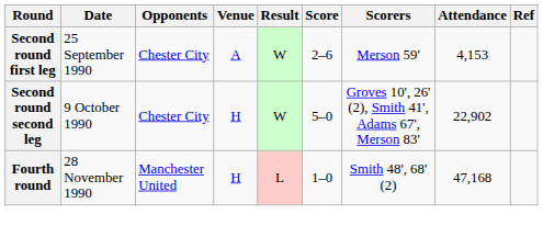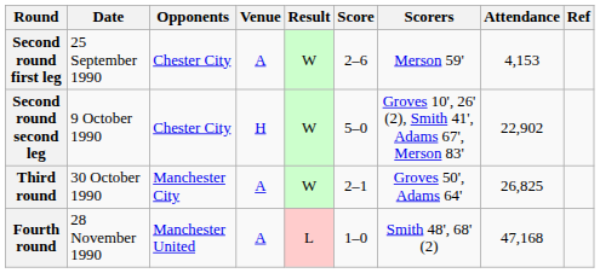 <table class="wikitable plainrowheaders" style="text-align:center">
 <tr>
 <th scope="col">Round</th>
 <th scope="col">Date</th>
 <th scope="col">Opponents</th>
 <th scope="col">Venue</th>
 <th scope="col">Result</th>
 <th scope="col">Score</th>
 <th scope="col">Scorers</th>
 <th scope="col">Attendance</th>
 <th scope="col">Ref</th>
 </tr>
 <tr>
 <th scope="row">Second round<br>first leg</th>
 <td align="left">25 September 1990</td>
 <td align="left"><a href='#'>Chester City</a></td>
 <td><a href='#'>A</a></td>
 <td style="background:#cfc">W</td>
 <td>2–6</td>
 <td><a href='#'>Merson</a> 59'</td>
 <td>4,153</td>
 <td></td>
 </tr>
 <tr>
 <th scope="row">Second round<br>second leg</th>
 <td align="left">9 October 1990</td>
 <td align="left"><a href='#'>Chester City</a></td>
 <td><a href='#'>H</a></td>
 <td style="background:#cfc">W</td>
 <td>5–0</td>
 <td><a href='#'>Groves</a> 10', 26' (2), <a href='#'>Smith</a> 41', <a href='#'>Adams</a> 67', <a href='#'>Merson</a> 83'</td>
 <td>22,902</td>
 <td></td>
 </tr>
 <tr>
+<th scope="row">Third round</th>
+<td align="left">30 October 1990</td>
+<td align="left"><a href='#'>Manchester City</a></td>
+<td><a href='#'>A</a></td>
+<td style="background:#cfc">W</td>
+<td>2–1</td>
+<td><a href='#'>Groves</a> 50', <a href='#'>Adams</a> 64'</td>
+<td>26,825</td>
+<td></td>
+</tr>
+<tr>
 <th scope="row">Fourth round</th>
 <td align="left">28 November 1990</td>
 <td align="left"><a href='#'>Manchester United</a></td>
-<td><a href='#'>H</a></td>
+<td><a href='#'>A</a></td>
 <td style="background:#fcc">L</td>
 <td>1–0</td>
 <td><a href='#'>Smith</a> 48', 68' (2)</td>
 <td>47,168</td>
 <td></td>
 </tr>
 </table>
